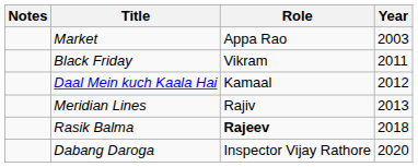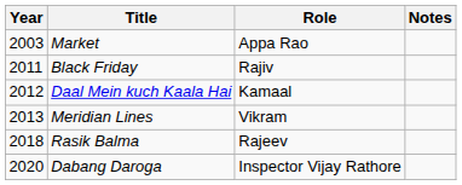 <table class="wikitable">
 <tr>
-<th>Notes</th>
+<th>Year</th>
 <th>Title</th>
 <th>Role</th>
-<th>Year</th>
+<th>Notes</th>
 </tr>
 <tr>
-<td></td>
+<td>2003</td>
 <td><em>Market</em></td>
 <td>Appa Rao</td>
-<td>2003</td>
+<td></td>
 </tr>
 <tr>
+<td>2011</td>
+<td><em>Black Friday</em></td>
+<td>Rajiv</td>
 <td></td>
-<td><em>Black Friday</em></td>
-<td>Vikram</td>
-<td>2011</td>
 </tr>
 <tr>
-<td></td>
+<td>2012</td>
 <td><em><a href='#'>Daal Mein kuch Kaala Hai</a></em></td>
 <td>Kamaal</td>
-<td>2012</td>
+<td></td>
 </tr>
 <tr>
+<td>2013</td>
+<td><em>Meridian Lines</em></td>
+<td>Vikram</td>
 <td></td>
-<td><em>Meridian Lines</em></td>
-<td>Rajiv</td>
-<td>2013</td>
 </tr>
 <tr>
+<td>2018</td>
+<td><em>Rasik Balma</em></td>
+<td>Rajeev</td>
 <td></td>
-<td><em>Rasik Balma</em></td>
-<td><strong>Rajeev</strong></td>
-<td>2018</td>
 </tr>
 <tr>
-<td></td>
+<td>2020</td>
 <td><em>Dabang Daroga</em></td>
 <td>Inspector Vijay Rathore</td>
-<td>2020</td>
+<td></td>
 </tr>
 </table>
